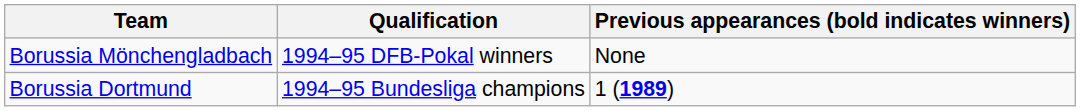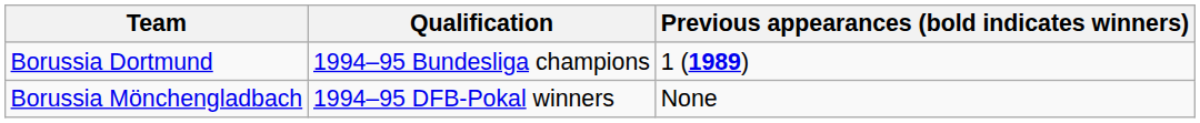 <table class="wikitable">
 <tr>
 <th>Team</th>
 <th>Qualification</th>
 <th>Previous appearances (bold indicates winners)</th>
 </tr>
 <tr>
+<td><a href='#'>Borussia Dortmund</a></td>
+<td><a href='#'>1994–95 Bundesliga</a> champions</td>
+<td>1 (<strong><a href='#'>1989</a></strong>)</td>
+</tr>
+<tr>
 <td><a href='#'>Borussia Mönchengladbach</a></td>
 <td><a href='#'>1994–95 DFB-Pokal</a> winners</td>
 <td>None</td>
 </tr>
-<tr>
-<td><a href='#'>Borussia Dortmund</a></td>
-<td><a href='#'>1994–95 Bundesliga</a> champions</td>
-<td>1 (<strong><a href='#'>1989</a></strong>)</td>
-</tr>
 </table>
